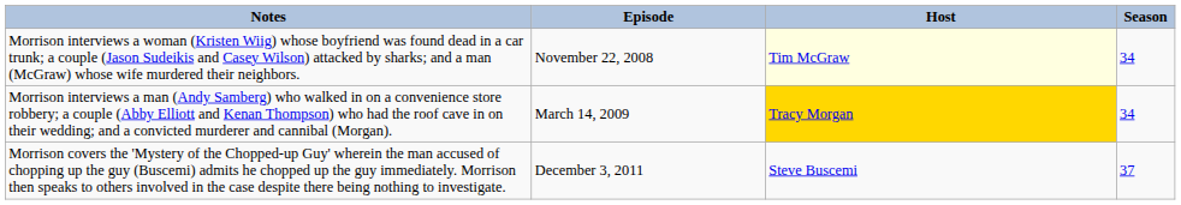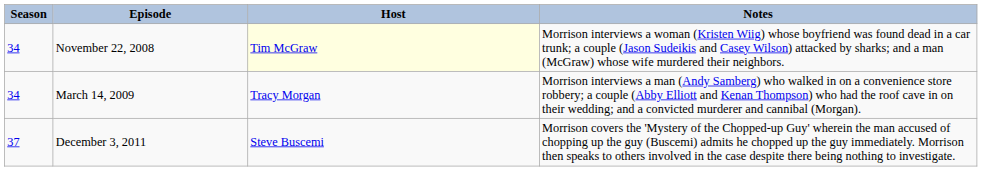 <table class="wikitable" style="width:100%;">
 <tr>
-<th style="background:#b0c4de; width:45%;">Notes</th>
+<th style="background:#b0c4de; width:5%;">Season</th>
 <th style="background:#b0c4de; width:20%;">Episode</th>
 <th style="background:#b0c4de; width:30%;">Host</th>
-<th style="background:#b0c4de; width:5%;">Season</th>
+<th style="background:#b0c4de; width:45%;">Notes</th>
 </tr>
 <tr>
-<td>Morrison interviews a woman (<a href='#'>Kristen Wiig</a>) whose boyfriend was found dead in a car trunk; a couple (<a href='#'>Jason Sudeikis</a> and <a href='#'>Casey Wilson</a>) attacked by sharks; and a man (McGraw) whose wife murdered their neighbors.</td>
+<td><a href='#'>34</a></td>
 <td>November 22, 2008</td>
 <td style="background: lightyellow;"><a href='#'>Tim McGraw</a></td>
-<td><a href='#'>34</a></td>
+<td>Morrison interviews a woman (<a href='#'>Kristen Wiig</a>) whose boyfriend was found dead in a car trunk; a couple (<a href='#'>Jason Sudeikis</a> and <a href='#'>Casey Wilson</a>) attacked by sharks; and a man (McGraw) whose wife murdered their neighbors.</td>
 </tr>
 <tr>
+<td><a href='#'>34</a></td>
+<td>March 14, 2009</td>
+<td><a href='#'>Tracy Morgan</a></td>
 <td>Morrison interviews a man (<a href='#'>Andy Samberg</a>) who walked in on a convenience store robbery; a couple (<a href='#'>Abby Elliott</a> and <a href='#'>Kenan Thompson</a>) who had the roof cave in on their wedding; and a convicted murderer and cannibal (Morgan).</td>
-<td>March 14, 2009</td>
-<td style="background: gold;"><a href='#'>Tracy Morgan</a></td>
-<td><a href='#'>34</a></td>
 </tr>
 <tr>
-<td>Morrison covers the 'Mystery of the Chopped-up Guy' wherein the man accused of chopping up the guy (Buscemi) admits he chopped up the guy immediately. Morrison then speaks to others involved in the case despite there being nothing to investigate.</td>
+<td><a href='#'>37</a></td>
 <td>December 3, 2011</td>
 <td><a href='#'>Steve Buscemi</a></td>
-<td><a href='#'>37</a></td>
+<td>Morrison covers the 'Mystery of the Chopped-up Guy' wherein the man accused of chopping up the guy (Buscemi) admits he chopped up the guy immediately. Morrison then speaks to others involved in the case despite there being nothing to investigate.</td>
 </tr>
 </table>
